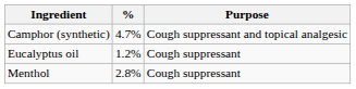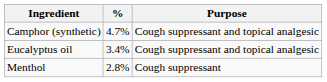 <table class="wikitable">
 <tr>
 <th>Ingredient</th>
 <th>%</th>
 <th>Purpose</th>
 </tr>
 <tr>
 <td>Camphor (synthetic)</td>
 <td>4.7%</td>
 <td>Cough suppressant and topical analgesic</td>
 </tr>
 <tr>
 <td>Eucalyptus oil</td>
-<td>1.2%</td>
-<td>Cough suppressant</td>
+<td>3.4%</td>
+<td>Cough suppressant and topical analgesic</td>
 </tr>
 <tr>
 <td>Menthol</td>
 <td>2.8%</td>
 <td>Cough suppressant</td>
 </tr>
 </table>
